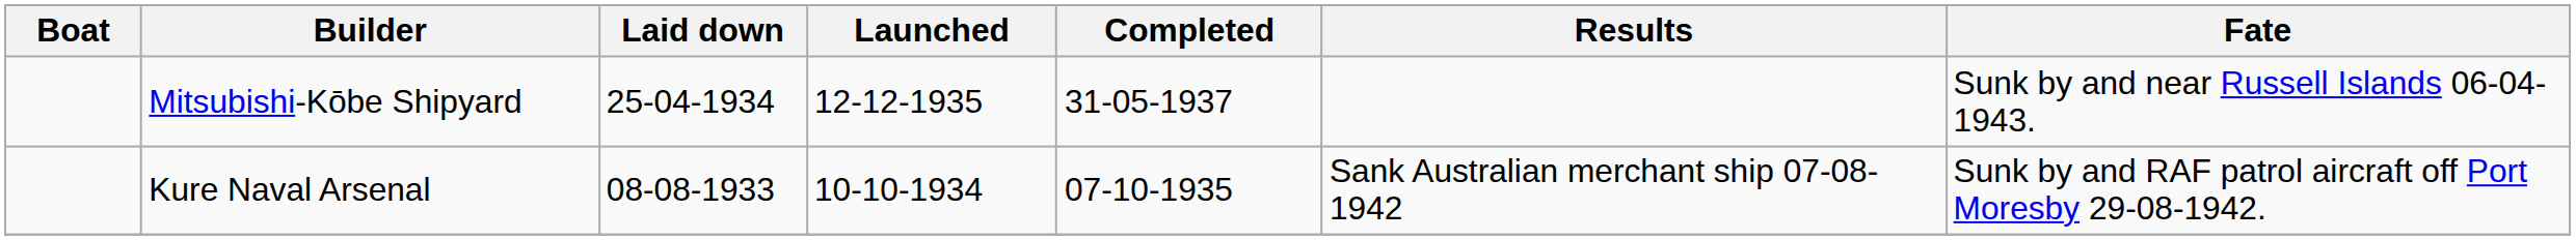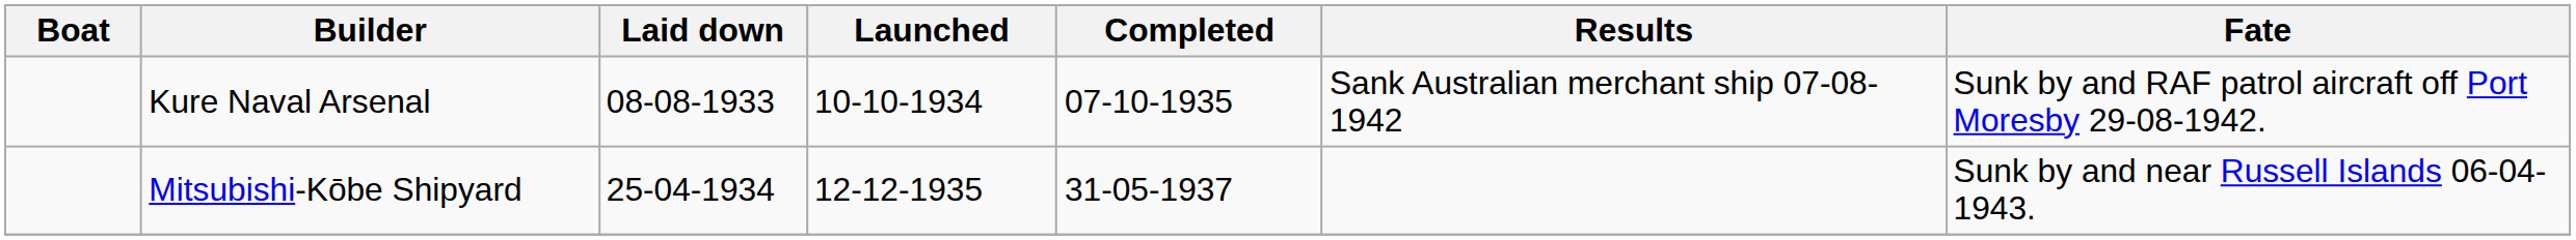 <table class="wikitable">
 <tr>
 <th width="3%">Boat</th>
 <th width="11%">Builder</th>
 <th width="5%">Laid down</th>
 <th width="5%">Launched</th>
 <th width="5%">Completed</th>
 <th width="15%">Results</th>
 <th width="15%">Fate</th>
 </tr>
 <tr>
 <td></td>
+<td>Kure Naval Arsenal</td>
+<td>08-08-1933</td>
+<td>10-10-1934</td>
+<td>07-10-1935</td>
+<td>Sank Australian merchant ship  07-08-1942</td>
+<td>Sunk by  and RAF patrol aircraft off <a href='#'>Port Moresby</a> 29-08-1942.</td>
+</tr>
+<tr>
+<td></td>
 <td><a href='#'>Mitsubishi</a>-Kōbe Shipyard</td>
 <td>25-04-1934</td>
 <td>12-12-1935</td>
 <td>31-05-1937</td>
 <td></td>
 <td>Sunk by  and  near <a href='#'>Russell Islands</a> 06-04-1943.</td>
 </tr>
 <tr>
-<td></td>
-<td>Kure Naval Arsenal</td>
-<td>08-08-1933</td>
-<td>10-10-1934</td>
-<td>07-10-1935</td>
-<td>Sank Australian merchant ship  07-08-1942</td>
-<td>Sunk by  and RAF patrol aircraft off <a href='#'>Port Moresby</a> 29-08-1942.</td>
-</tr>
-<tr>
 </tr>
 </table>
